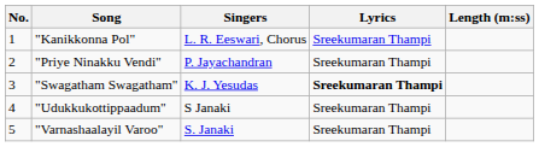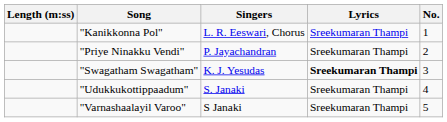 <table class="wikitable" style="font-size:95%;">
 <tr>
-<th>No.</th>
+<th>Length (m:ss)</th>
 <th>Song</th>
 <th>Singers</th>
 <th>Lyrics</th>
-<th>Length (m:ss)</th>
+<th>No.</th>
 </tr>
 <tr>
-<td>1</td>
+<td></td>
 <td>"Kanikkonna Pol"</td>
 <td><a href='#'>L. R. Eeswari</a>, Chorus</td>
 <td><a href='#'>Sreekumaran Thampi</a></td>
-<td></td>
+<td>1</td>
 </tr>
 <tr>
-<td>2</td>
+<td></td>
 <td>"Priye Ninakku Vendi"</td>
 <td><a href='#'>P. Jayachandran</a></td>
 <td>Sreekumaran Thampi</td>
-<td></td>
+<td>2</td>
 </tr>
 <tr>
-<td>3</td>
+<td></td>
 <td>"Swagatham Swagatham"</td>
 <td><a href='#'>K. J. Yesudas</a></td>
 <td><strong>Sreekumaran Thampi</strong></td>
-<td></td>
+<td>3</td>
 </tr>
 <tr>
+<td></td>
+<td>"Udukkukottippaadum"</td>
+<td><a href='#'>S. Janaki</a></td>
+<td>Sreekumaran Thampi</td>
 <td>4</td>
-<td>"Udukkukottippaadum"</td>
+</tr>
+<tr>
+<td></td>
+<td>"Varnashaalayil Varoo"</td>
 <td>S Janaki</td>
 <td>Sreekumaran Thampi</td>
-<td></td>
-</tr>
-<tr>
 <td>5</td>
-<td>"Varnashaalayil Varoo"</td>
-<td><a href='#'>S. Janaki</a></td>
-<td>Sreekumaran Thampi</td>
-<td></td>
 </tr>
 </table>
